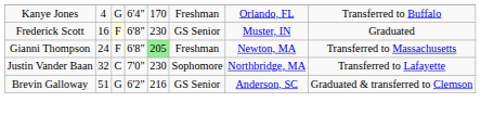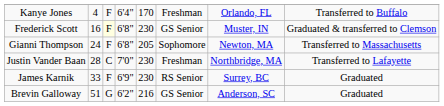 <table class="wikitable sortable" style="text-align:center;">
 <tr align=center>
 </tr>
 <tr>
 <td>Kanye Jones</td>
 <td>4</td>
-<td>G</td>
+<td>F</td>
 <td>6'4"</td>
 <td>170</td>
 <td>Freshman</td>
 <td><a href='#'>Orlando, FL</a></td>
 <td>Transferred to <a href='#'>Buffalo</a></td>
 </tr>
 <tr>
 <td>Frederick Scott</td>
 <td>16</td>
 <td style="background: lightyellow;">F</td>
 <td>6'8"</td>
 <td>230</td>
 <td>GS Senior</td>
 <td><a href='#'>Muster, IN</a></td>
-<td>Graduated</td>
+<td>Graduated & transferred to <a href='#'>Clemson</a></td>
 </tr>
 <tr>
 <td>Gianni Thompson</td>
 <td>24</td>
 <td>F</td>
 <td>6'8"</td>
-<td style="background: lightgreen;">205</td>
-<td>Freshman</td>
+<td>205</td>
+<td>Sophomore</td>
 <td><a href='#'>Newton, MA</a></td>
 <td>Transferred to <a href='#'>Massachusetts</a></td>
 </tr>
 <tr>
 <td>Justin Vander Baan</td>
-<td>32</td>
+<td>28</td>
 <td>C</td>
 <td>7'0"</td>
 <td>230</td>
-<td>Sophomore</td>
+<td>Freshman</td>
 <td><a href='#'>Northbridge, MA</a></td>
 <td>Transferred to <a href='#'>Lafayette</a></td>
+</tr>
+<tr>
+<td>James Karnik</td>
+<td>33</td>
+<td>F</td>
+<td>6'9"</td>
+<td>230</td>
+<td>RS Senior</td>
+<td><a href='#'>Surrey, BC</a></td>
+<td>Graduated</td>
 </tr>
 <tr>
 <td>Brevin Galloway</td>
 <td>51</td>
 <td>G</td>
 <td>6'2"</td>
 <td>216</td>
 <td>GS Senior</td>
 <td><a href='#'>Anderson, SC</a></td>
-<td>Graduated & transferred to <a href='#'>Clemson</a></td>
+<td>Graduated</td>
 </tr>
 </table>
